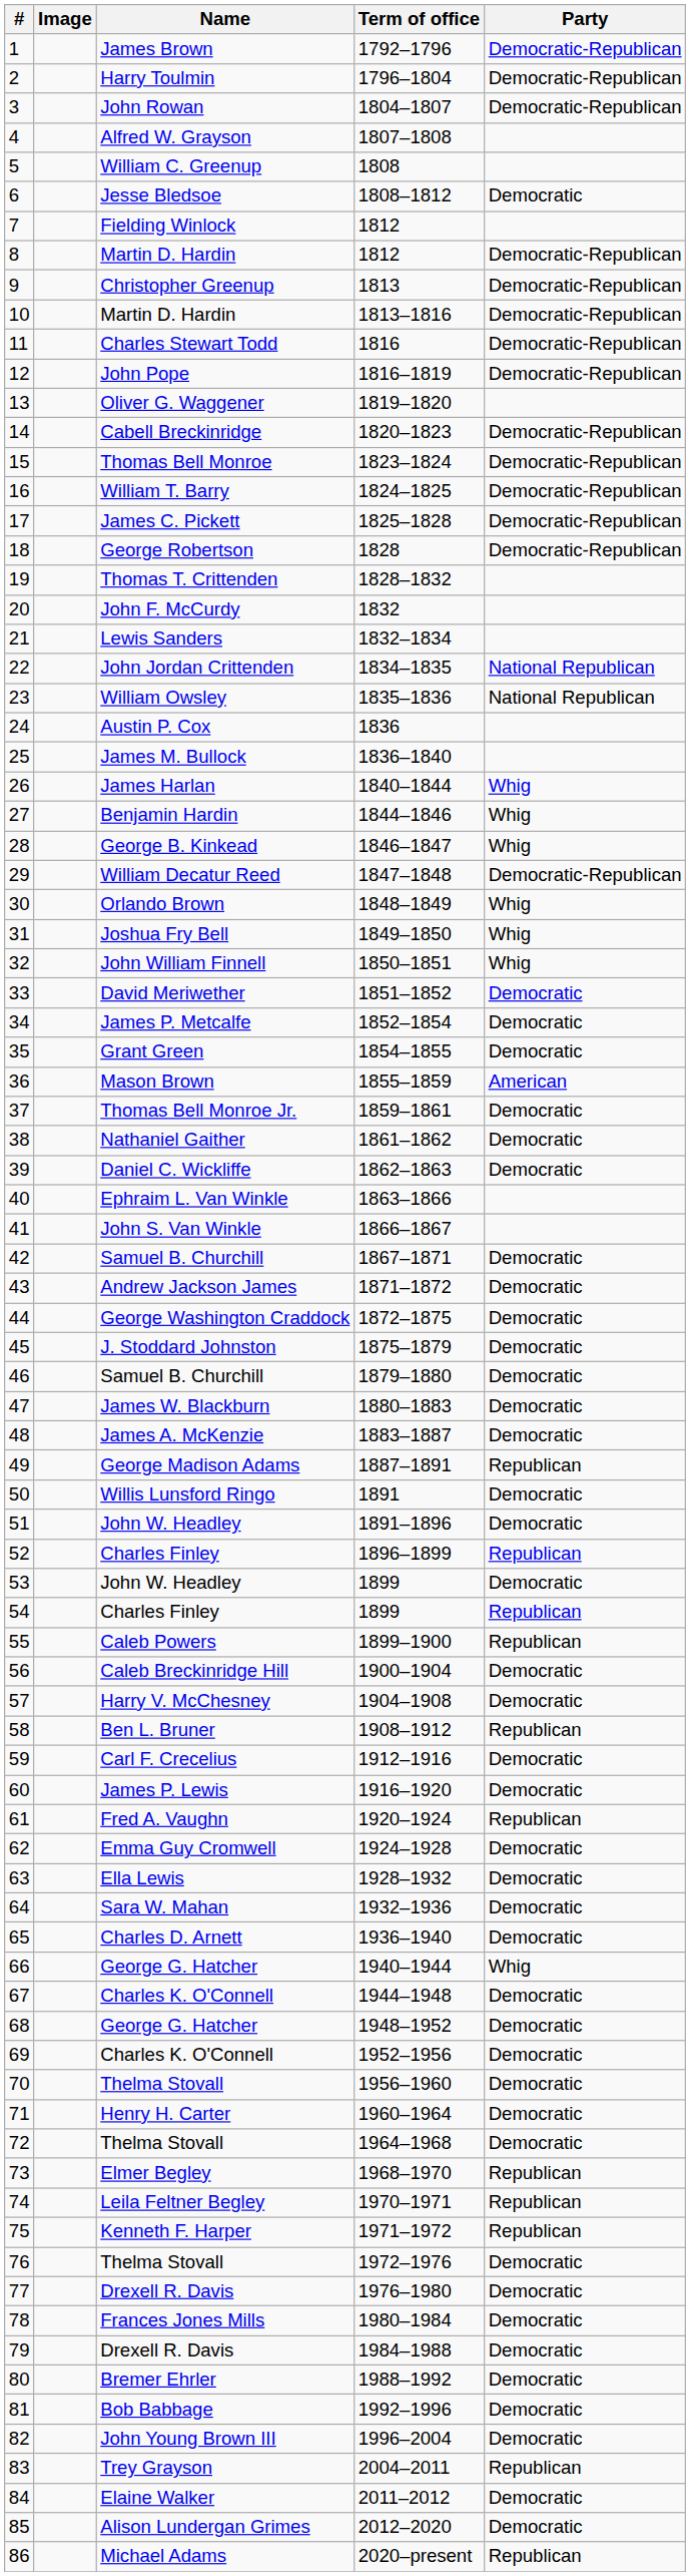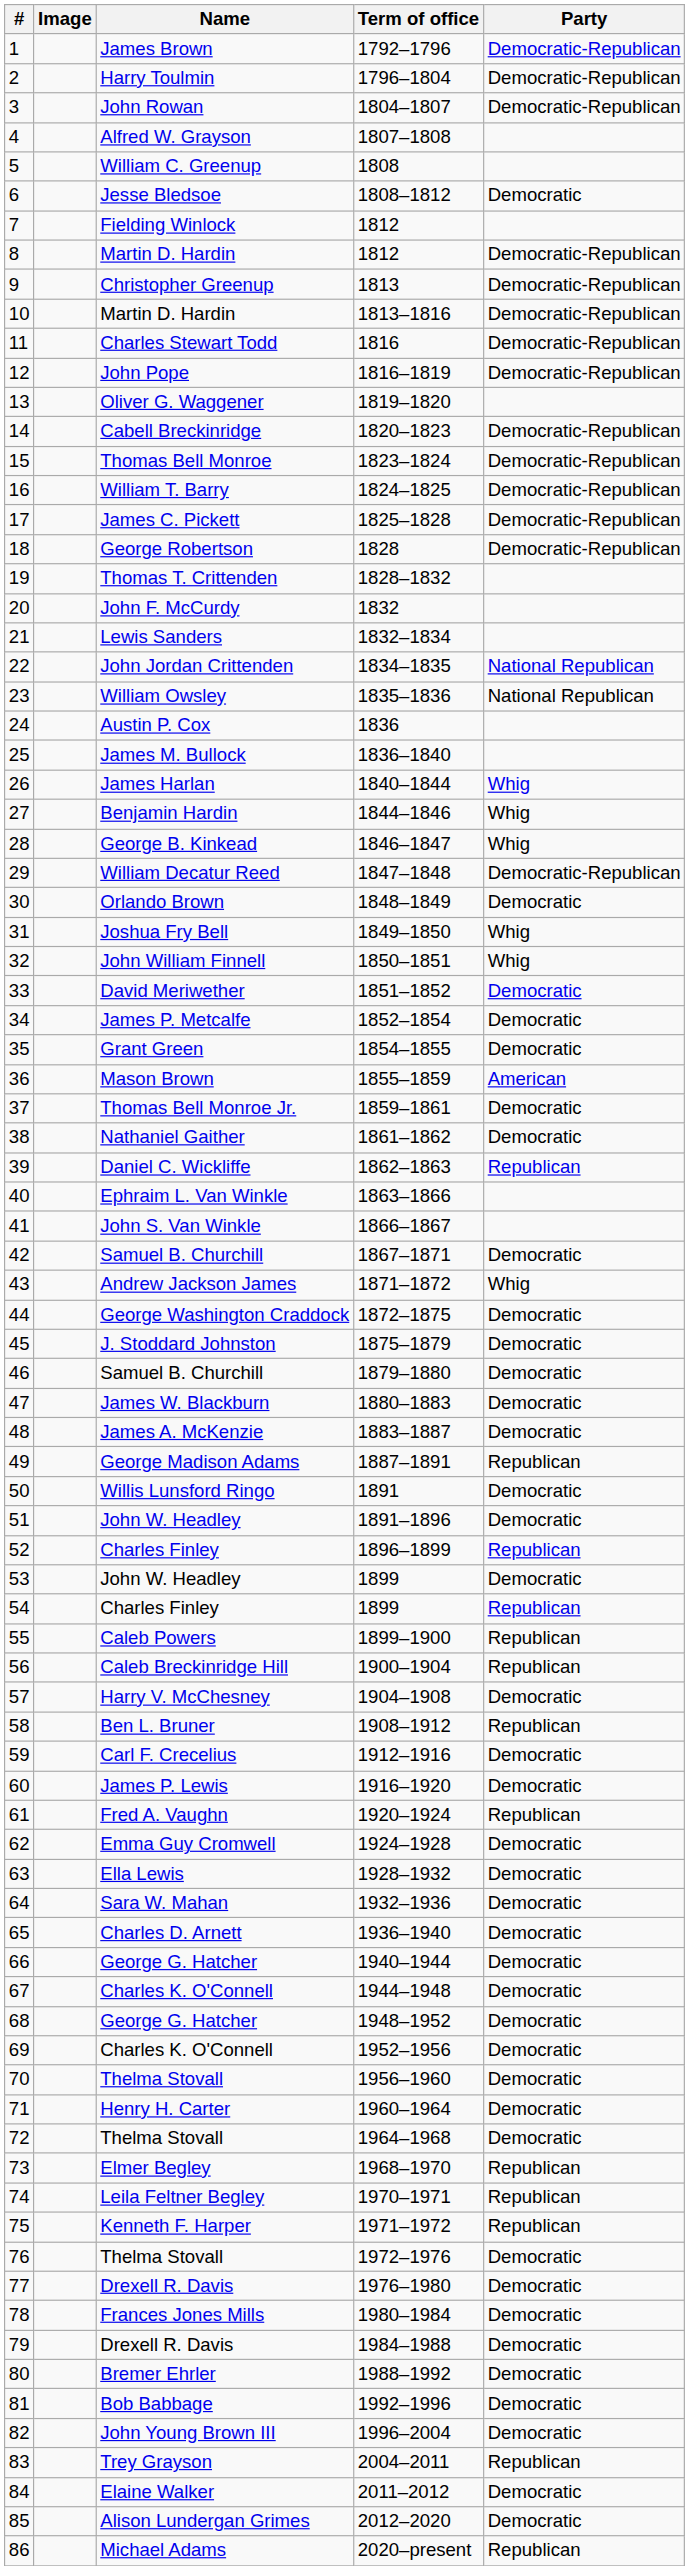 <table class="wikitable">
 <tr>
 <th>#</th>
 <th>Image</th>
 <th>Name</th>
 <th>Term of office</th>
 <th>Party</th>
 </tr>
 <tr>
 <td>1</td>
 <td></td>
 <td><a href='#'>James Brown</a></td>
 <td>1792–1796</td>
 <td><a href='#'>Democratic-Republican</a></td>
 </tr>
 <tr>
 <td>2</td>
 <td></td>
 <td><a href='#'>Harry Toulmin</a></td>
 <td>1796–1804</td>
 <td>Democratic-Republican</td>
 </tr>
 <tr>
 <td>3</td>
 <td></td>
 <td><a href='#'>John Rowan</a></td>
 <td>1804–1807</td>
 <td>Democratic-Republican</td>
 </tr>
 <tr>
 <td>4</td>
 <td></td>
 <td><a href='#'>Alfred W. Grayson</a></td>
 <td>1807–1808</td>
 <td></td>
 </tr>
 <tr>
 <td>5</td>
 <td></td>
 <td><a href='#'>William C. Greenup</a></td>
 <td>1808</td>
 <td></td>
 </tr>
 <tr>
 <td>6</td>
 <td></td>
 <td><a href='#'>Jesse Bledsoe</a></td>
 <td>1808–1812</td>
 <td>Democratic</td>
 </tr>
 <tr>
 <td>7</td>
 <td></td>
 <td><a href='#'>Fielding Winlock</a></td>
 <td>1812</td>
 <td></td>
 </tr>
 <tr>
 <td>8</td>
 <td></td>
 <td><a href='#'>Martin D. Hardin</a></td>
 <td>1812</td>
 <td>Democratic-Republican</td>
 </tr>
 <tr>
 <td>9</td>
 <td></td>
 <td><a href='#'>Christopher Greenup</a></td>
 <td>1813</td>
 <td>Democratic-Republican</td>
 </tr>
 <tr>
 <td>10</td>
 <td></td>
 <td>Martin D. Hardin</td>
 <td>1813–1816</td>
 <td>Democratic-Republican</td>
 </tr>
 <tr>
 <td>11</td>
 <td></td>
 <td><a href='#'>Charles Stewart Todd</a></td>
 <td>1816</td>
 <td>Democratic-Republican</td>
 </tr>
 <tr>
 <td>12</td>
 <td></td>
 <td><a href='#'>John Pope</a></td>
 <td>1816–1819</td>
 <td>Democratic-Republican</td>
 </tr>
 <tr>
 <td>13</td>
 <td></td>
 <td><a href='#'>Oliver G. Waggener</a></td>
 <td>1819–1820</td>
 <td></td>
 </tr>
 <tr>
 <td>14</td>
 <td></td>
 <td><a href='#'>Cabell Breckinridge</a></td>
 <td>1820–1823</td>
 <td>Democratic-Republican</td>
 </tr>
 <tr>
 <td>15</td>
 <td></td>
 <td><a href='#'>Thomas Bell Monroe</a></td>
 <td>1823–1824</td>
 <td>Democratic-Republican</td>
 </tr>
 <tr>
 <td>16</td>
 <td></td>
 <td><a href='#'>William T. Barry</a></td>
 <td>1824–1825</td>
 <td>Democratic-Republican</td>
 </tr>
 <tr>
 <td>17</td>
 <td></td>
 <td><a href='#'>James C. Pickett</a></td>
 <td>1825–1828</td>
 <td>Democratic-Republican</td>
 </tr>
 <tr>
 <td>18</td>
 <td></td>
 <td><a href='#'>George Robertson</a></td>
 <td>1828</td>
 <td>Democratic-Republican</td>
 </tr>
 <tr>
 <td>19</td>
 <td></td>
 <td><a href='#'>Thomas T. Crittenden</a></td>
 <td>1828–1832</td>
 <td></td>
 </tr>
 <tr>
 <td>20</td>
 <td></td>
 <td><a href='#'>John F. McCurdy</a></td>
 <td>1832</td>
 <td></td>
 </tr>
 <tr>
 <td>21</td>
 <td></td>
 <td><a href='#'>Lewis Sanders</a></td>
 <td>1832–1834</td>
 <td></td>
 </tr>
 <tr>
 <td>22</td>
 <td></td>
 <td><a href='#'>John Jordan Crittenden</a></td>
 <td>1834–1835</td>
 <td><a href='#'>National Republican</a></td>
 </tr>
 <tr>
 <td>23</td>
 <td></td>
 <td><a href='#'>William Owsley</a></td>
 <td>1835–1836</td>
 <td>National Republican</td>
 </tr>
 <tr>
 <td>24</td>
 <td></td>
 <td><a href='#'>Austin P. Cox</a></td>
 <td>1836</td>
 <td></td>
 </tr>
 <tr>
 <td>25</td>
 <td></td>
 <td><a href='#'>James M. Bullock</a></td>
 <td>1836–1840</td>
 <td></td>
 </tr>
 <tr>
 <td>26</td>
 <td></td>
 <td><a href='#'>James Harlan</a></td>
 <td>1840–1844</td>
 <td><a href='#'>Whig</a></td>
 </tr>
 <tr>
 <td>27</td>
 <td></td>
 <td><a href='#'>Benjamin Hardin</a></td>
 <td>1844–1846</td>
 <td>Whig</td>
 </tr>
 <tr>
 <td>28</td>
 <td></td>
 <td><a href='#'>George B. Kinkead</a></td>
 <td>1846–1847</td>
 <td>Whig</td>
 </tr>
 <tr>
 <td>29</td>
 <td></td>
 <td><a href='#'>William Decatur Reed</a></td>
 <td>1847–1848</td>
 <td>Democratic-Republican</td>
 </tr>
 <tr>
 <td>30</td>
 <td></td>
 <td><a href='#'>Orlando Brown</a></td>
 <td>1848–1849</td>
-<td>Whig</td>
+<td>Democratic</td>
 </tr>
 <tr>
 <td>31</td>
 <td></td>
 <td><a href='#'>Joshua Fry Bell</a></td>
 <td>1849–1850</td>
 <td>Whig</td>
 </tr>
 <tr>
 <td>32</td>
 <td></td>
 <td><a href='#'>John William Finnell</a></td>
 <td>1850–1851</td>
 <td>Whig</td>
 </tr>
 <tr>
 <td>33</td>
 <td></td>
 <td><a href='#'>David Meriwether</a></td>
 <td>1851–1852</td>
 <td><a href='#'>Democratic</a></td>
 </tr>
 <tr>
 <td>34</td>
 <td></td>
 <td><a href='#'>James P. Metcalfe</a></td>
 <td>1852–1854</td>
 <td>Democratic</td>
 </tr>
 <tr>
 <td>35</td>
 <td></td>
 <td><a href='#'>Grant Green</a></td>
 <td>1854–1855</td>
 <td>Democratic</td>
 </tr>
 <tr>
 <td>36</td>
 <td></td>
 <td><a href='#'>Mason Brown</a></td>
 <td>1855–1859</td>
 <td><a href='#'>American</a></td>
 </tr>
 <tr>
 <td>37</td>
 <td></td>
 <td><a href='#'>Thomas Bell Monroe Jr.</a></td>
 <td>1859–1861</td>
 <td>Democratic</td>
 </tr>
 <tr>
 <td>38</td>
 <td></td>
 <td><a href='#'>Nathaniel Gaither</a></td>
 <td>1861–1862</td>
 <td>Democratic</td>
 </tr>
 <tr>
 <td>39</td>
 <td></td>
 <td><a href='#'>Daniel C. Wickliffe</a></td>
 <td>1862–1863</td>
-<td>Democratic</td>
+<td><a href='#'>Republican</a></td>
 </tr>
 <tr>
 <td>40</td>
 <td></td>
 <td><a href='#'>Ephraim L. Van Winkle</a></td>
 <td>1863–1866</td>
 <td></td>
 </tr>
 <tr>
 <td>41</td>
 <td></td>
 <td><a href='#'>John S. Van Winkle</a></td>
 <td>1866–1867</td>
 <td></td>
 </tr>
 <tr>
 <td>42</td>
 <td></td>
 <td><a href='#'>Samuel B. Churchill</a></td>
 <td>1867–1871</td>
 <td>Democratic</td>
 </tr>
 <tr>
 <td>43</td>
 <td></td>
 <td><a href='#'>Andrew Jackson James</a></td>
 <td>1871–1872</td>
-<td>Democratic</td>
+<td>Whig</td>
 </tr>
 <tr>
 <td>44</td>
 <td></td>
 <td><a href='#'>George Washington Craddock</a></td>
 <td>1872–1875</td>
 <td>Democratic</td>
 </tr>
 <tr>
 <td>45</td>
 <td></td>
 <td><a href='#'>J. Stoddard Johnston</a></td>
 <td>1875–1879</td>
 <td>Democratic</td>
 </tr>
 <tr>
 <td>46</td>
 <td></td>
 <td>Samuel B. Churchill</td>
 <td>1879–1880</td>
 <td>Democratic</td>
 </tr>
 <tr>
 <td>47</td>
 <td></td>
 <td><a href='#'>James W. Blackburn</a></td>
 <td>1880–1883</td>
 <td>Democratic</td>
 </tr>
 <tr>
 <td>48</td>
 <td></td>
 <td><a href='#'>James A. McKenzie</a></td>
 <td>1883–1887</td>
 <td>Democratic</td>
 </tr>
 <tr>
 <td>49</td>
 <td></td>
 <td><a href='#'>George Madison Adams</a></td>
 <td>1887–1891</td>
 <td>Republican</td>
 </tr>
 <tr>
 <td>50</td>
 <td></td>
 <td><a href='#'>Willis Lunsford Ringo</a></td>
 <td>1891</td>
 <td>Democratic</td>
 </tr>
 <tr>
 <td>51</td>
 <td></td>
 <td><a href='#'>John W. Headley</a></td>
 <td>1891–1896</td>
 <td>Democratic</td>
 </tr>
 <tr>
 <td>52</td>
 <td></td>
 <td><a href='#'>Charles Finley</a></td>
 <td>1896–1899</td>
 <td><a href='#'>Republican</a></td>
 </tr>
 <tr>
 <td>53</td>
 <td></td>
 <td>John W. Headley</td>
 <td>1899</td>
 <td>Democratic</td>
 </tr>
 <tr>
 <td>54</td>
 <td></td>
 <td>Charles Finley</td>
 <td>1899</td>
 <td><a href='#'>Republican</a></td>
 </tr>
 <tr>
 <td>55</td>
 <td></td>
 <td><a href='#'>Caleb Powers</a></td>
 <td>1899–1900</td>
 <td>Republican</td>
 </tr>
 <tr>
 <td>56</td>
 <td></td>
 <td><a href='#'>Caleb Breckinridge Hill</a></td>
 <td>1900–1904</td>
-<td>Democratic</td>
+<td>Republican</td>
 </tr>
 <tr>
 <td>57</td>
 <td></td>
 <td><a href='#'>Harry V. McChesney</a></td>
 <td>1904–1908</td>
 <td>Democratic</td>
 </tr>
 <tr>
 <td>58</td>
 <td></td>
 <td><a href='#'>Ben L. Bruner</a></td>
 <td>1908–1912</td>
 <td>Republican</td>
 </tr>
 <tr>
 <td>59</td>
 <td></td>
 <td><a href='#'>Carl F. Crecelius</a></td>
 <td>1912–1916</td>
 <td>Democratic</td>
 </tr>
 <tr>
 <td>60</td>
 <td></td>
 <td><a href='#'>James P. Lewis</a></td>
 <td>1916–1920</td>
 <td>Democratic</td>
 </tr>
 <tr>
 <td>61</td>
 <td></td>
 <td><a href='#'>Fred A. Vaughn</a></td>
 <td>1920–1924</td>
 <td>Republican</td>
 </tr>
 <tr>
 <td>62</td>
 <td></td>
 <td><a href='#'>Emma Guy Cromwell</a></td>
 <td>1924–1928</td>
 <td>Democratic</td>
 </tr>
 <tr>
 <td>63</td>
 <td></td>
 <td><a href='#'>Ella Lewis</a></td>
 <td>1928–1932</td>
 <td>Democratic</td>
 </tr>
 <tr>
 <td>64</td>
 <td></td>
 <td><a href='#'>Sara W. Mahan</a></td>
 <td>1932–1936</td>
 <td>Democratic</td>
 </tr>
 <tr>
 <td>65</td>
 <td></td>
 <td><a href='#'>Charles D. Arnett</a></td>
 <td>1936–1940</td>
 <td>Democratic</td>
 </tr>
 <tr>
 <td>66</td>
 <td></td>
 <td><a href='#'>George G. Hatcher</a></td>
 <td>1940–1944</td>
-<td>Whig</td>
+<td>Democratic</td>
 </tr>
 <tr>
 <td>67</td>
 <td></td>
 <td><a href='#'>Charles K. O'Connell</a></td>
 <td>1944–1948</td>
 <td>Democratic</td>
 </tr>
 <tr>
 <td>68</td>
 <td></td>
 <td><a href='#'>George G. Hatcher</a></td>
 <td>1948–1952</td>
 <td>Democratic</td>
 </tr>
 <tr>
 <td>69</td>
 <td></td>
 <td>Charles K. O'Connell</td>
 <td>1952–1956</td>
 <td>Democratic</td>
 </tr>
 <tr>
 <td>70</td>
 <td></td>
 <td><a href='#'>Thelma Stovall</a></td>
 <td>1956–1960</td>
 <td>Democratic</td>
 </tr>
 <tr>
 <td>71</td>
 <td></td>
 <td><a href='#'>Henry H. Carter</a></td>
 <td>1960–1964</td>
 <td>Democratic</td>
 </tr>
 <tr>
 <td>72</td>
 <td></td>
 <td>Thelma Stovall</td>
 <td>1964–1968</td>
 <td>Democratic</td>
 </tr>
 <tr>
 <td>73</td>
 <td></td>
 <td><a href='#'>Elmer Begley</a></td>
 <td>1968–1970</td>
 <td>Republican</td>
 </tr>
 <tr>
 <td>74</td>
 <td></td>
 <td><a href='#'>Leila Feltner Begley</a></td>
 <td>1970–1971</td>
 <td>Republican</td>
 </tr>
 <tr>
 <td>75</td>
 <td></td>
 <td><a href='#'>Kenneth F. Harper</a></td>
 <td>1971–1972</td>
 <td>Republican</td>
 </tr>
 <tr>
 <td>76</td>
 <td></td>
 <td>Thelma Stovall</td>
 <td>1972–1976</td>
 <td>Democratic</td>
 </tr>
 <tr>
 <td>77</td>
 <td></td>
 <td><a href='#'>Drexell R. Davis</a></td>
 <td>1976–1980</td>
 <td>Democratic</td>
 </tr>
 <tr>
 <td>78</td>
 <td></td>
 <td><a href='#'>Frances Jones Mills</a></td>
 <td>1980–1984</td>
 <td>Democratic</td>
 </tr>
 <tr>
 <td>79</td>
 <td></td>
 <td>Drexell R. Davis</td>
 <td>1984–1988</td>
 <td>Democratic</td>
 </tr>
 <tr>
 <td>80</td>
 <td></td>
 <td><a href='#'>Bremer Ehrler</a></td>
 <td>1988–1992</td>
 <td>Democratic</td>
 </tr>
 <tr>
 <td>81</td>
 <td></td>
 <td><a href='#'>Bob Babbage</a></td>
 <td>1992–1996</td>
 <td>Democratic</td>
 </tr>
 <tr>
 <td>82</td>
 <td></td>
 <td><a href='#'>John Young Brown III</a></td>
 <td>1996–2004</td>
 <td>Democratic</td>
 </tr>
 <tr>
 <td>83</td>
 <td></td>
 <td><a href='#'>Trey Grayson</a></td>
 <td>2004–2011</td>
 <td>Republican</td>
 </tr>
 <tr>
 <td>84</td>
 <td></td>
 <td><a href='#'>Elaine Walker</a></td>
 <td>2011–2012</td>
 <td>Democratic</td>
 </tr>
 <tr>
 <td>85</td>
 <td></td>
 <td><a href='#'>Alison Lundergan Grimes</a></td>
 <td>2012–2020</td>
 <td>Democratic</td>
 </tr>
 <tr>
 <td>86</td>
 <td></td>
 <td><a href='#'>Michael Adams</a></td>
 <td>2020–present</td>
 <td>Republican</td>
 </tr>
 </table>
